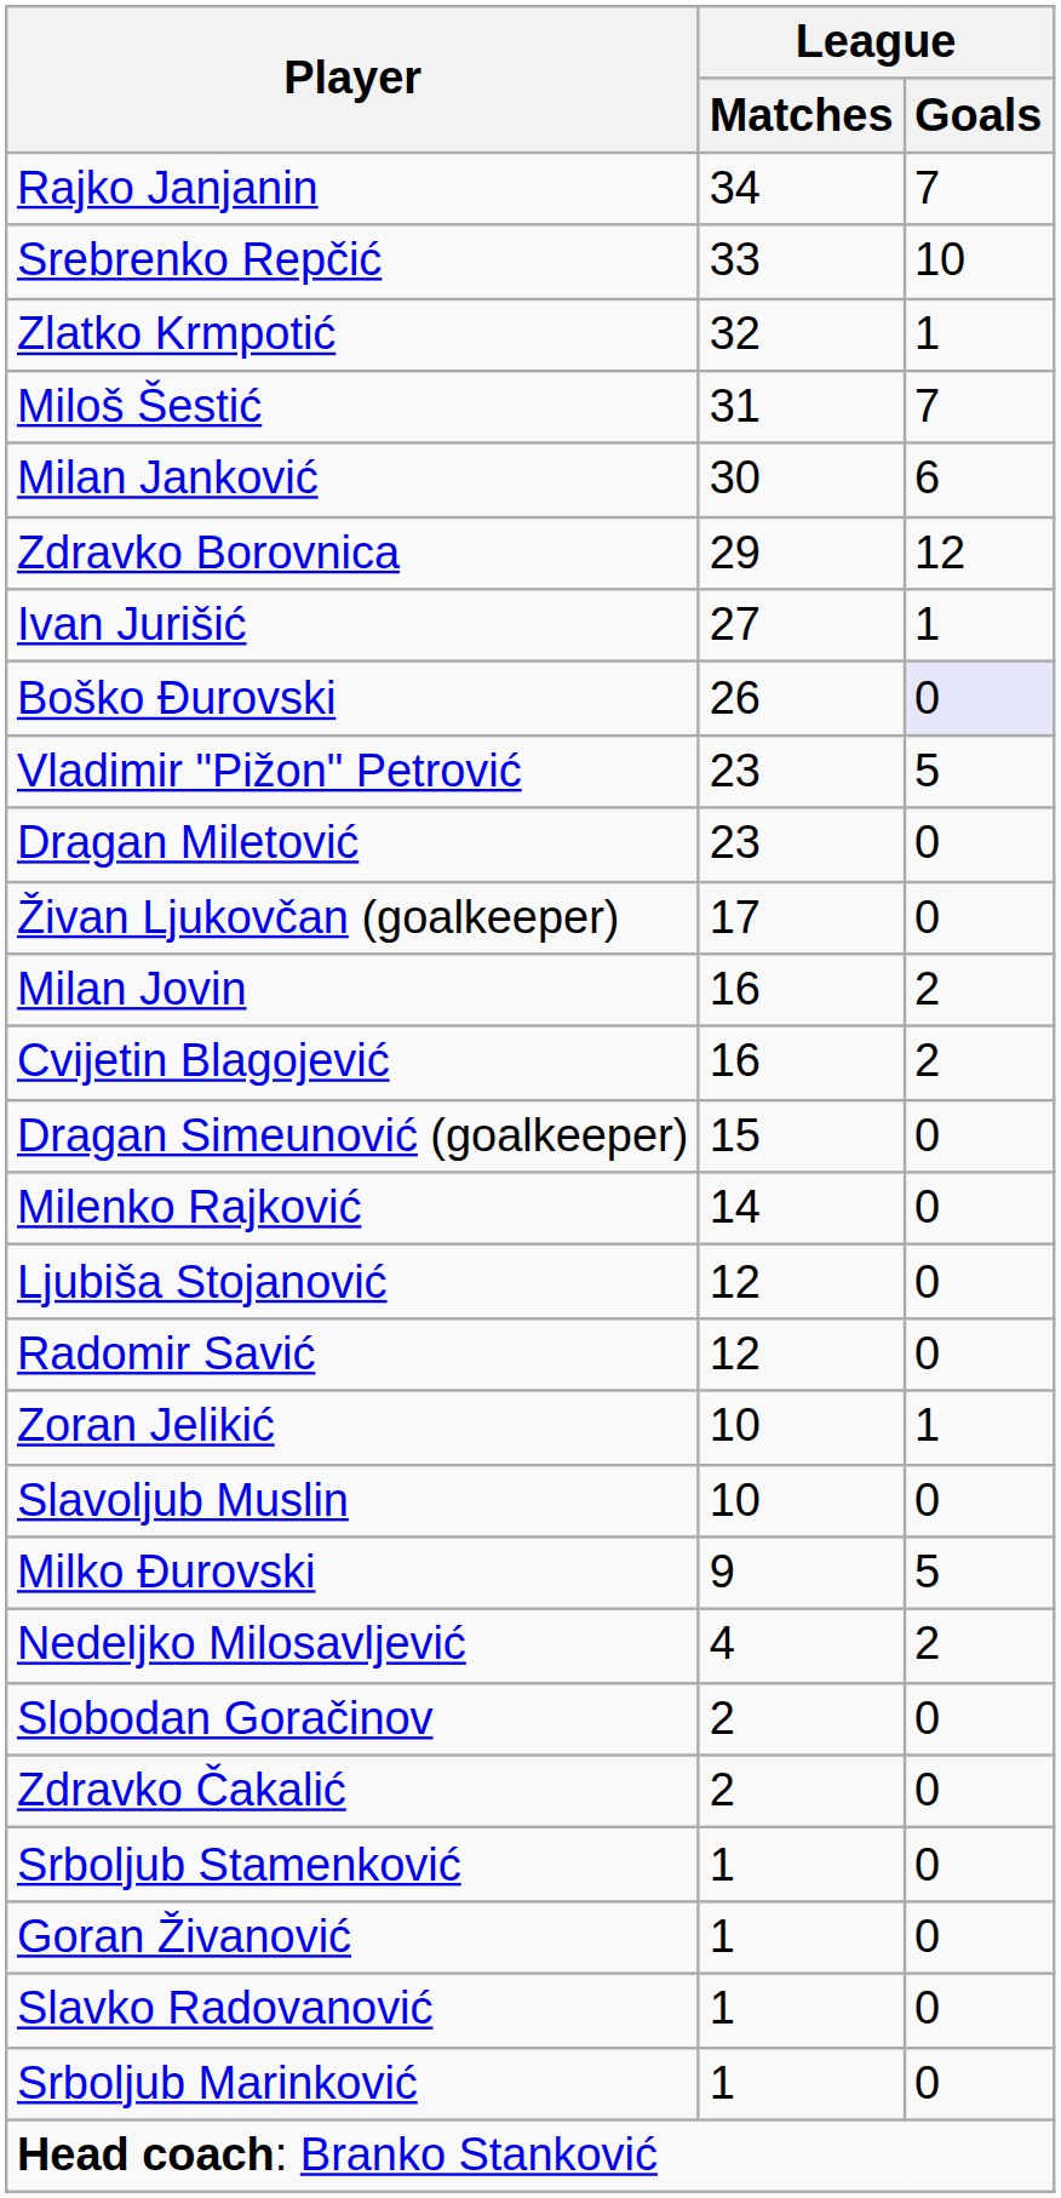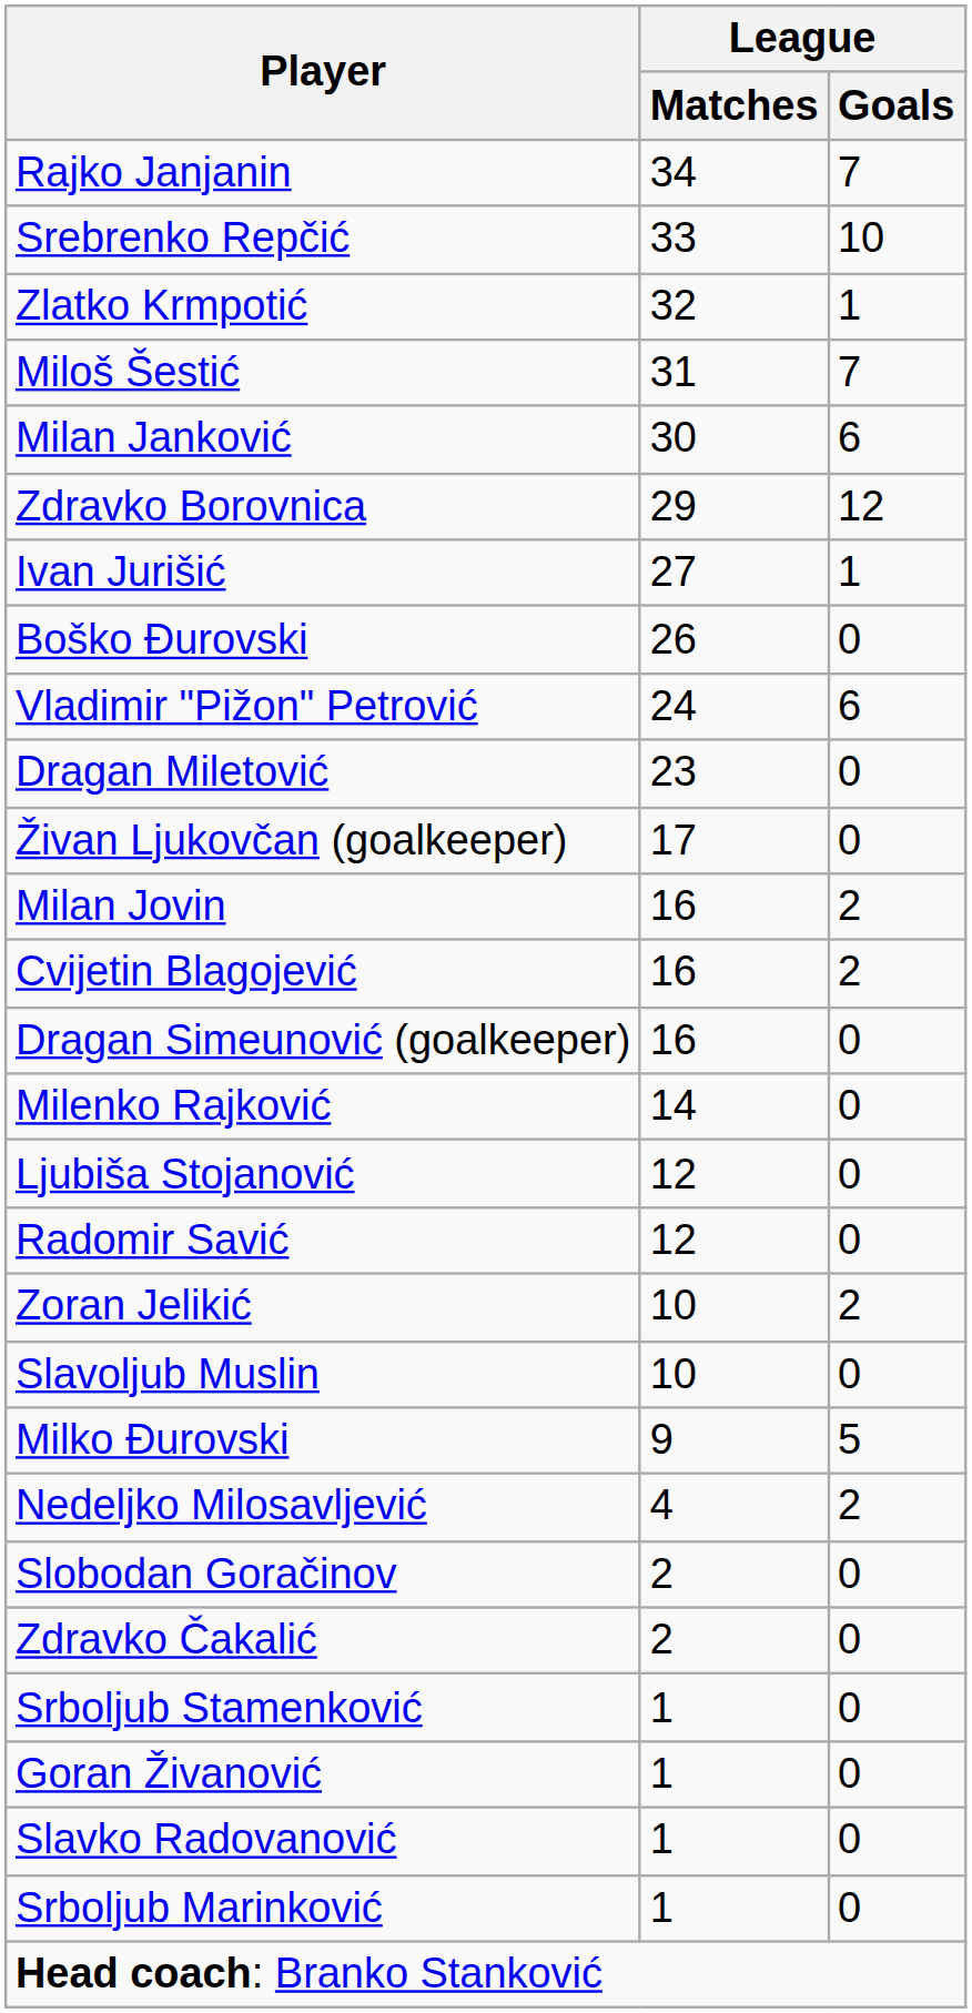 <table class="wikitable sortable">
 <tr>
 <th rowspan=2>Player</th>
 <th colspan=2>League</th>
 </tr>
 <tr>
 <th>Matches</th>
 <th>Goals</th>
 </tr>
 <tr>
 <td> <a href='#'>Rajko Janjanin</a></td>
 <td>34</td>
 <td>7</td>
 </tr>
 <tr>
 <td> <a href='#'>Srebrenko Repčić</a></td>
 <td>33</td>
 <td>10</td>
 </tr>
 <tr>
 <td> <a href='#'>Zlatko Krmpotić</a></td>
 <td>32</td>
 <td>1</td>
 </tr>
 <tr>
 <td> <a href='#'>Miloš Šestić</a></td>
 <td>31</td>
 <td>7</td>
 </tr>
 <tr>
 <td> <a href='#'>Milan Janković</a></td>
 <td>30</td>
 <td>6</td>
 </tr>
 <tr>
 <td> <a href='#'>Zdravko Borovnica</a></td>
 <td>29</td>
 <td>12</td>
 </tr>
 <tr>
 <td> <a href='#'>Ivan Jurišić</a></td>
 <td>27</td>
 <td>1</td>
 </tr>
 <tr>
 <td> <a href='#'>Boško Đurovski</a></td>
 <td>26</td>
-<td style="background: lavender;">0</td>
+<td>0</td>
 </tr>
 <tr>
 <td> <a href='#'>Vladimir "Pižon" Petrović</a></td>
-<td>23</td>
-<td>5</td>
+<td>24</td>
+<td>6</td>
 </tr>
 <tr>
 <td> <a href='#'>Dragan Miletović</a></td>
 <td>23</td>
 <td>0</td>
 </tr>
 <tr>
 <td> <a href='#'>Živan Ljukovčan</a> (goalkeeper)</td>
 <td>17</td>
 <td>0</td>
 </tr>
 <tr>
 <td> <a href='#'>Milan Jovin</a></td>
 <td>16</td>
 <td>2</td>
 </tr>
 <tr>
 <td> <a href='#'>Cvijetin Blagojević</a></td>
 <td>16</td>
 <td>2</td>
 </tr>
 <tr>
 <td> <a href='#'>Dragan Simeunović</a> (goalkeeper)</td>
-<td>15</td>
+<td>16</td>
 <td>0</td>
 </tr>
 <tr>
 <td> <a href='#'>Milenko Rajković</a></td>
 <td>14</td>
 <td>0</td>
 </tr>
 <tr>
 <td> <a href='#'>Ljubiša Stojanović</a></td>
 <td>12</td>
 <td>0</td>
 </tr>
 <tr>
 <td> <a href='#'>Radomir Savić</a></td>
 <td>12</td>
 <td>0</td>
 </tr>
 <tr>
 <td> <a href='#'>Zoran Jelikić</a></td>
 <td>10</td>
-<td>1</td>
+<td>2</td>
 </tr>
 <tr>
 <td> <a href='#'>Slavoljub Muslin</a></td>
 <td>10</td>
 <td>0</td>
 </tr>
 <tr>
 <td> <a href='#'>Milko Đurovski</a></td>
 <td>9</td>
 <td>5</td>
 </tr>
 <tr>
 <td> <a href='#'>Nedeljko Milosavljević</a></td>
 <td>4</td>
 <td>2</td>
 </tr>
 <tr>
 <td> <a href='#'>Slobodan Goračinov</a></td>
 <td>2</td>
 <td>0</td>
 </tr>
 <tr>
 <td> <a href='#'>Zdravko Čakalić</a></td>
 <td>2</td>
 <td>0</td>
 </tr>
 <tr>
 <td> <a href='#'>Srboljub Stamenković</a></td>
 <td>1</td>
 <td>0</td>
 </tr>
 <tr>
 <td> <a href='#'>Goran Živanović</a></td>
 <td>1</td>
 <td>0</td>
 </tr>
 <tr>
 <td> <a href='#'>Slavko Radovanović</a></td>
 <td>1</td>
 <td>0</td>
 </tr>
 <tr>
 <td> <a href='#'>Srboljub Marinković</a></td>
 <td>1</td>
 <td>0</td>
 </tr>
 <tr class="sortbottom">
 <td colspan=3><strong>Head coach</strong>: <a href='#'>Branko Stanković</a></td>
 </tr>
 </table>
